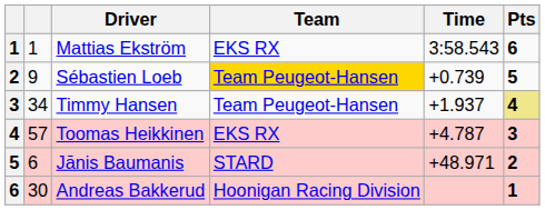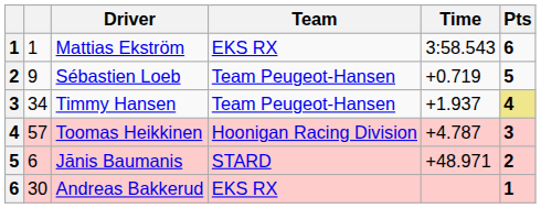 <table class=wikitable style="font-size:95%">
 <tr>
 <th></th>
 <th></th>
 <th>Driver</th>
 <th>Team</th>
 <th>Time</th>
 <th>Pts</th>
 </tr>
 <tr>
 <th>1</th>
 <td>1</td>
 <td> <a href='#'>Mattias Ekström</a></td>
 <td><a href='#'>EKS RX</a></td>
 <td>3:58.543</td>
 <td><strong>6</strong></td>
 </tr>
 <tr>
 <th>2</th>
 <td>9</td>
 <td> <a href='#'>Sébastien Loeb</a></td>
-<td style="background: gold;"><a href='#'>Team Peugeot-Hansen</a></td>
-<td>+0.739</td>
+<td><a href='#'>Team Peugeot-Hansen</a></td>
+<td>+0.719</td>
 <td><strong>5</strong></td>
 </tr>
 <tr>
 <th>3</th>
 <td>34</td>
 <td> <a href='#'>Timmy Hansen</a></td>
 <td><a href='#'>Team Peugeot-Hansen</a></td>
 <td>+1.937</td>
 <td style="background: khaki;"><strong>4</strong></td>
 </tr>
 <tr style="background:#ffcccc;">
 <th>4</th>
 <td>57</td>
 <td> <a href='#'>Toomas Heikkinen</a></td>
-<td><a href='#'>EKS RX</a></td>
+<td><a href='#'>Hoonigan Racing Division</a></td>
 <td>+4.787</td>
 <td><strong>3</strong></td>
 </tr>
 <tr style="background:#ffcccc;">
 <th>5</th>
 <td>6</td>
 <td> <a href='#'>Jānis Baumanis</a></td>
 <td><a href='#'>STARD</a></td>
 <td>+48.971</td>
 <td><strong>2</strong></td>
 </tr>
 <tr style="background:#ffcccc;">
 <th>6</th>
 <td>30</td>
 <td> <a href='#'>Andreas Bakkerud</a></td>
-<td><a href='#'>Hoonigan Racing Division</a></td>
+<td><a href='#'>EKS RX</a></td>
 <td></td>
 <td><strong>1</strong></td>
 </tr>
 </table>
